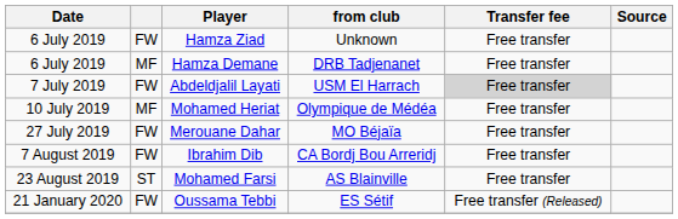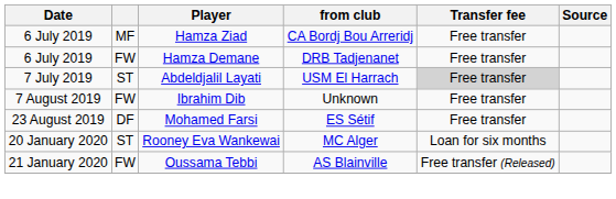 <table class="wikitable sortable" style="width:70%; text-align:center; font-size:85%; text-align:centre;">
 <tr>
 <th>Date</th>
 <th></th>
 <th>Player</th>
 <th>from club</th>
 <th>Transfer fee</th>
 <th>Source</th>
 </tr>
 <tr>
 <td>6 July 2019</td>
-<td>FW</td>
+<td>MF</td>
 <td> <a href='#'>Hamza Ziad</a></td>
-<td>Unknown</td>
+<td><a href='#'>CA Bordj Bou Arreridj</a></td>
 <td>Free transfer</td>
 <td></td>
 </tr>
 <tr>
 <td>6 July 2019</td>
-<td>MF</td>
+<td>FW</td>
 <td> <a href='#'>Hamza Demane</a></td>
 <td><a href='#'>DRB Tadjenanet</a></td>
 <td>Free transfer</td>
 <td></td>
 </tr>
 <tr>
 <td>7 July 2019</td>
-<td>FW</td>
+<td>ST</td>
 <td> <a href='#'>Abdeldjalil Layati</a></td>
 <td><a href='#'>USM El Harrach</a></td>
 <td style="background: lightgrey;">Free transfer</td>
 <td></td>
 </tr>
 <tr>
-<td>10 July 2019</td>
-<td>MF</td>
-<td> <a href='#'>Mohamed Heriat</a></td>
-<td><a href='#'>Olympique de Médéa</a></td>
-<td>Free transfer</td>
-<td></td>
-</tr>
-<tr>
-<td>27 July 2019</td>
-<td>FW</td>
-<td> <a href='#'>Merouane Dahar</a></td>
-<td><a href='#'>MO Béjaïa</a></td>
-<td>Free transfer</td>
-<td></td>
-</tr>
-<tr>
 <td>7 August 2019</td>
 <td>FW</td>
 <td> <a href='#'>Ibrahim Dib</a></td>
-<td><a href='#'>CA Bordj Bou Arreridj</a></td>
+<td>Unknown</td>
 <td>Free transfer</td>
 <td></td>
 </tr>
 <tr>
 <td>23 August 2019</td>
+<td>DF</td>
+<td> <a href='#'>Mohamed Farsi</a></td>
+<td><a href='#'>ES Sétif</a></td>
+<td>Free transfer</td>
+<td></td>
+</tr>
+<tr>
+<td>20 January 2020</td>
 <td>ST</td>
-<td> <a href='#'>Mohamed Farsi</a></td>
-<td> <a href='#'>AS Blainville</a></td>
-<td>Free transfer</td>
+<td> <a href='#'>Rooney Eva Wankewai</a></td>
+<td><a href='#'>MC Alger</a></td>
+<td>Loan for six months</td>
 <td></td>
 </tr>
 <tr>
 <td>21 January 2020</td>
 <td>FW</td>
 <td> <a href='#'>Oussama Tebbi</a></td>
-<td><a href='#'>ES Sétif</a></td>
+<td> <a href='#'>AS Blainville</a></td>
 <td>Free transfer <small><em>(Released)</em></small></td>
 <td></td>
 </tr>
 <tr>
 </tr>
 </table>
